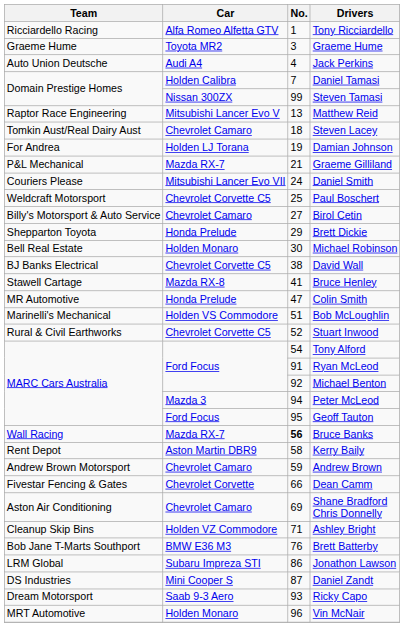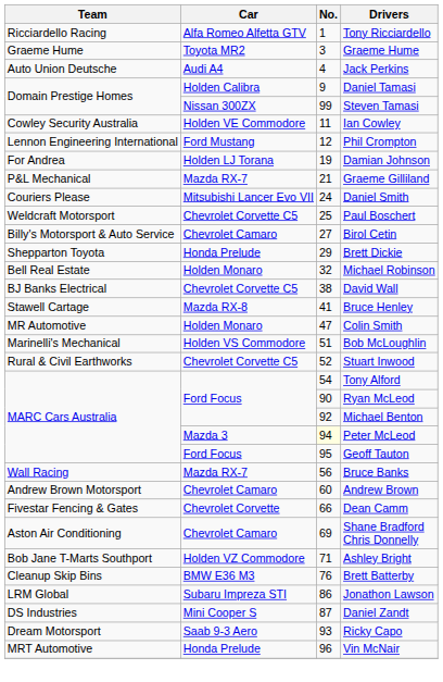 <table class="wikitable" style="font-size: 90%">
 <tr>
 <th>Team</th>
 <th>Car</th>
 <th>No.</th>
 <th>Drivers</th>
 </tr>
 <tr>
 <td>Ricciardello Racing</td>
 <td><a href='#'>Alfa Romeo Alfetta GTV</a></td>
 <td>1</td>
 <td><a href='#'>Tony Ricciardello</a></td>
 </tr>
 <tr>
 <td>Graeme Hume</td>
 <td><a href='#'>Toyota MR2</a></td>
 <td>3</td>
 <td><a href='#'>Graeme Hume</a></td>
 </tr>
 <tr>
 <td>Auto Union Deutsche</td>
 <td><a href='#'>Audi A4</a></td>
 <td>4</td>
 <td><a href='#'>Jack Perkins</a></td>
 </tr>
 <tr>
 <td rowspan=2>Domain Prestige Homes</td>
 <td><a href='#'>Holden Calibra</a></td>
-<td>7</td>
+<td>9</td>
 <td><a href='#'>Daniel Tamasi</a></td>
 </tr>
 <tr>
 <td><a href='#'>Nissan 300ZX</a></td>
 <td>99</td>
 <td><a href='#'>Steven Tamasi</a></td>
 </tr>
 <tr>
-<td>Raptor Race Engineering</td>
-<td><a href='#'>Mitsubishi Lancer Evo V</a></td>
-<td>13</td>
-<td><a href='#'>Matthew Reid</a></td>
+<td>Cowley Security Australia</td>
+<td><a href='#'>Holden VE Commodore</a></td>
+<td>11</td>
+<td><a href='#'>Ian Cowley</a></td>
 </tr>
 <tr>
-<td>Tomkin Aust/Real Dairy Aust</td>
-<td><a href='#'>Chevrolet Camaro</a></td>
-<td>18</td>
-<td><a href='#'>Steven Lacey</a></td>
+<td>Lennon Engineering International</td>
+<td><a href='#'>Ford Mustang</a></td>
+<td>12</td>
+<td><a href='#'>Phil Crompton</a></td>
 </tr>
 <tr>
 <td>For Andrea</td>
 <td><a href='#'>Holden LJ Torana</a></td>
 <td>19</td>
 <td><a href='#'>Damian Johnson</a></td>
 </tr>
 <tr>
 <td>P&L Mechanical</td>
 <td><a href='#'>Mazda RX-7</a></td>
 <td>21</td>
 <td><a href='#'>Graeme Gilliland</a></td>
 </tr>
 <tr>
 <td>Couriers Please</td>
 <td><a href='#'>Mitsubishi Lancer Evo VII</a></td>
 <td>24</td>
 <td><a href='#'>Daniel Smith</a></td>
 </tr>
 <tr>
 <td>Weldcraft Motorsport</td>
 <td><a href='#'>Chevrolet Corvette C5</a></td>
 <td>25</td>
 <td><a href='#'>Paul Boschert</a></td>
 </tr>
 <tr>
 <td>Billy's Motorsport & Auto Service</td>
 <td><a href='#'>Chevrolet Camaro</a></td>
 <td>27</td>
 <td><a href='#'>Birol Cetin</a></td>
 </tr>
 <tr>
 <td>Shepparton Toyota</td>
 <td><a href='#'>Honda Prelude</a></td>
 <td>29</td>
 <td><a href='#'>Brett Dickie</a></td>
 </tr>
 <tr>
 <td>Bell Real Estate</td>
 <td><a href='#'>Holden Monaro</a></td>
-<td>30</td>
+<td>32</td>
 <td><a href='#'>Michael Robinson</a></td>
 </tr>
 <tr>
 <td>BJ Banks Electrical</td>
 <td><a href='#'>Chevrolet Corvette C5</a></td>
 <td>38</td>
 <td><a href='#'>David Wall</a></td>
 </tr>
 <tr>
 <td>Stawell Cartage</td>
 <td><a href='#'>Mazda RX-8</a></td>
 <td>41</td>
 <td><a href='#'>Bruce Henley</a></td>
 </tr>
 <tr>
 <td>MR Automotive</td>
-<td><a href='#'>Honda Prelude</a></td>
+<td><a href='#'>Holden Monaro</a></td>
 <td>47</td>
 <td><a href='#'>Colin Smith</a></td>
 </tr>
 <tr>
 <td>Marinelli's Mechanical</td>
 <td><a href='#'>Holden VS Commodore</a></td>
 <td>51</td>
 <td><a href='#'>Bob McLoughlin</a></td>
 </tr>
 <tr>
 <td>Rural & Civil Earthworks</td>
 <td><a href='#'>Chevrolet Corvette C5</a></td>
 <td>52</td>
 <td><a href='#'>Stuart Inwood</a></td>
 </tr>
 <tr>
 <td rowspan=5><a href='#'>MARC Cars Australia</a></td>
 <td rowspan=3><a href='#'>Ford Focus</a></td>
 <td>54</td>
 <td><a href='#'>Tony Alford</a></td>
 </tr>
 <tr>
-<td>91</td>
+<td>90</td>
 <td><a href='#'>Ryan McLeod</a></td>
 </tr>
 <tr>
 <td>92</td>
 <td><a href='#'>Michael Benton</a></td>
 </tr>
 <tr>
 <td><a href='#'>Mazda 3</a></td>
-<td>94</td>
+<td style="background: lightyellow;">94</td>
 <td><a href='#'>Peter McLeod</a></td>
 </tr>
 <tr>
 <td><a href='#'>Ford Focus</a></td>
 <td>95</td>
 <td><a href='#'>Geoff Tauton</a></td>
 </tr>
 <tr>
 <td><a href='#'>Wall Racing</a></td>
 <td><a href='#'>Mazda RX-7</a></td>
-<td><strong>56</strong></td>
+<td>56</td>
 <td><a href='#'>Bruce Banks</a></td>
-</tr>
-<tr>
-<td>Rent Depot</td>
-<td><a href='#'>Aston Martin DBR9</a></td>
-<td>58</td>
-<td><a href='#'>Kerry Baily</a></td>
 </tr>
 <tr>
 <td>Andrew Brown Motorsport</td>
 <td><a href='#'>Chevrolet Camaro</a></td>
-<td>59</td>
+<td>60</td>
 <td><a href='#'>Andrew Brown</a></td>
 </tr>
 <tr>
 <td>Fivestar Fencing & Gates</td>
 <td><a href='#'>Chevrolet Corvette</a></td>
 <td>66</td>
 <td><a href='#'>Dean Camm</a></td>
 </tr>
 <tr>
 <td>Aston Air Conditioning</td>
 <td><a href='#'>Chevrolet Camaro</a></td>
 <td>69</td>
 <td><a href='#'>Shane Bradford</a><br> <a href='#'>Chris Donnelly</a></td>
 </tr>
 <tr>
-<td>Cleanup Skip Bins</td>
+<td>Bob Jane T-Marts Southport</td>
 <td><a href='#'>Holden VZ Commodore</a></td>
 <td>71</td>
 <td><a href='#'>Ashley Bright</a></td>
 </tr>
 <tr>
-<td>Bob Jane T-Marts Southport</td>
+<td>Cleanup Skip Bins</td>
 <td><a href='#'>BMW E36 M3</a></td>
 <td>76</td>
 <td><a href='#'>Brett Batterby</a></td>
 </tr>
 <tr>
 <td>LRM Global</td>
 <td><a href='#'>Subaru Impreza STI</a></td>
 <td>86</td>
 <td><a href='#'>Jonathon Lawson</a></td>
 </tr>
 <tr>
 <td>DS Industries</td>
 <td><a href='#'>Mini Cooper S</a></td>
 <td>87</td>
 <td><a href='#'>Daniel Zandt</a></td>
 </tr>
 <tr>
 <td>Dream Motorsport</td>
 <td><a href='#'>Saab 9-3 Aero</a></td>
 <td>93</td>
 <td><a href='#'>Ricky Capo</a></td>
 </tr>
 <tr>
 <td>MRT Automotive</td>
-<td><a href='#'>Holden Monaro</a></td>
+<td><a href='#'>Honda Prelude</a></td>
 <td>96</td>
 <td><a href='#'>Vin McNair</a></td>
 </tr>
 <tr>
 </tr>
 </table>
